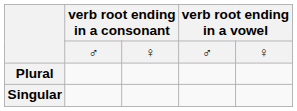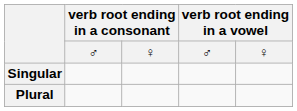 <table class="wikitable">
 <tr>
 <th rowspan="2"></th>
 <th colspan="2">verb root ending<br>in a consonant</th>
 <th colspan="2">verb root ending<br>in a vowel</th>
 </tr>
 <tr>
 <th>♂</th>
 <th>♀</th>
 <th>♂</th>
 <th>♀</th>
 </tr>
 <tr>
+<th>Singular</th>
+<td>  </td>
+<td>  </td>
+<td>  </td>
+<td>  </td>
+</tr>
+<tr>
 <th>Plural</th>
 <td>  </td>
 <td>  </td>
 <td>  </td>
 <td>  </td>
 </tr>
-<tr>
-<th>Singular</th>
-<td>  </td>
-<td>  </td>
-<td>  </td>
-<td>  </td>
-</tr>
 </table>
